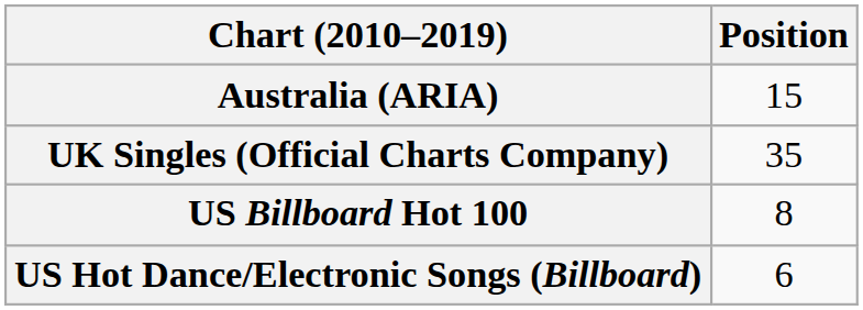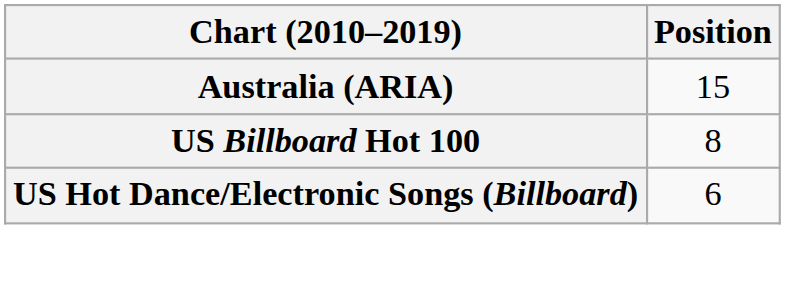 <table class="wikitable sortable plainrowheaders" style="text-align:center">
 <tr>
 <th scope="col">Chart (2010–2019)</th>
 <th scope="col">Position</th>
 </tr>
 <tr>
 <th scope="row">Australia (ARIA)</th>
 <td>15</td>
 </tr>
 <tr>
-<th scope="row">UK Singles (Official Charts Company)</th>
-<td>35</td>
-</tr>
-<tr>
 <th scope="row">US <em>Billboard</em> Hot 100</th>
 <td>8</td>
 </tr>
 <tr>
 <th scope="row">US Hot Dance/Electronic Songs (<em>Billboard</em>)</th>
 <td>6</td>
 </tr>
 </table>
